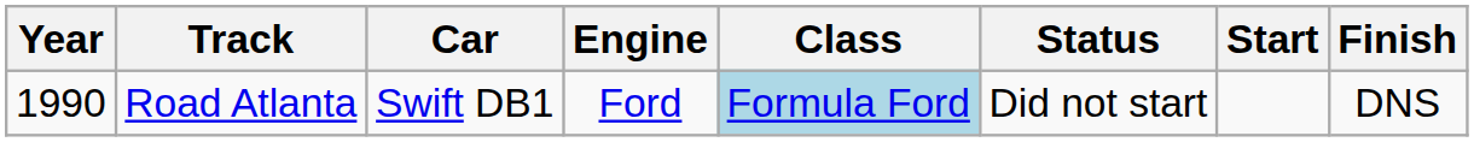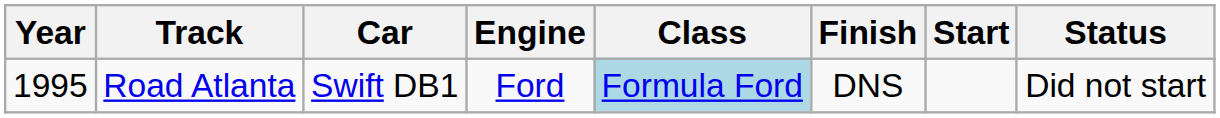 <table class="wikitable" style="text-align:center; font-size:90%">
 <tr>
 <th>Year</th>
 <th>Track</th>
 <th>Car</th>
 <th>Engine</th>
 <th>Class</th>
+<th>Finish</th>
+<th>Start</th>
 <th>Status</th>
-<th>Start</th>
-<th>Finish</th>
 </tr>
 <tr>
-<td>1990</td>
+<td>1995</td>
 <td><a href='#'>Road Atlanta</a></td>
 <td><a href='#'>Swift</a> DB1</td>
 <td><a href='#'>Ford</a></td>
 <td style="background: lightblue;"><a href='#'>Formula Ford</a></td>
+<td>DNS</td>
+<td></td>
 <td>Did not start</td>
-<td></td>
-<td>DNS</td>
 </tr>
 </table>
